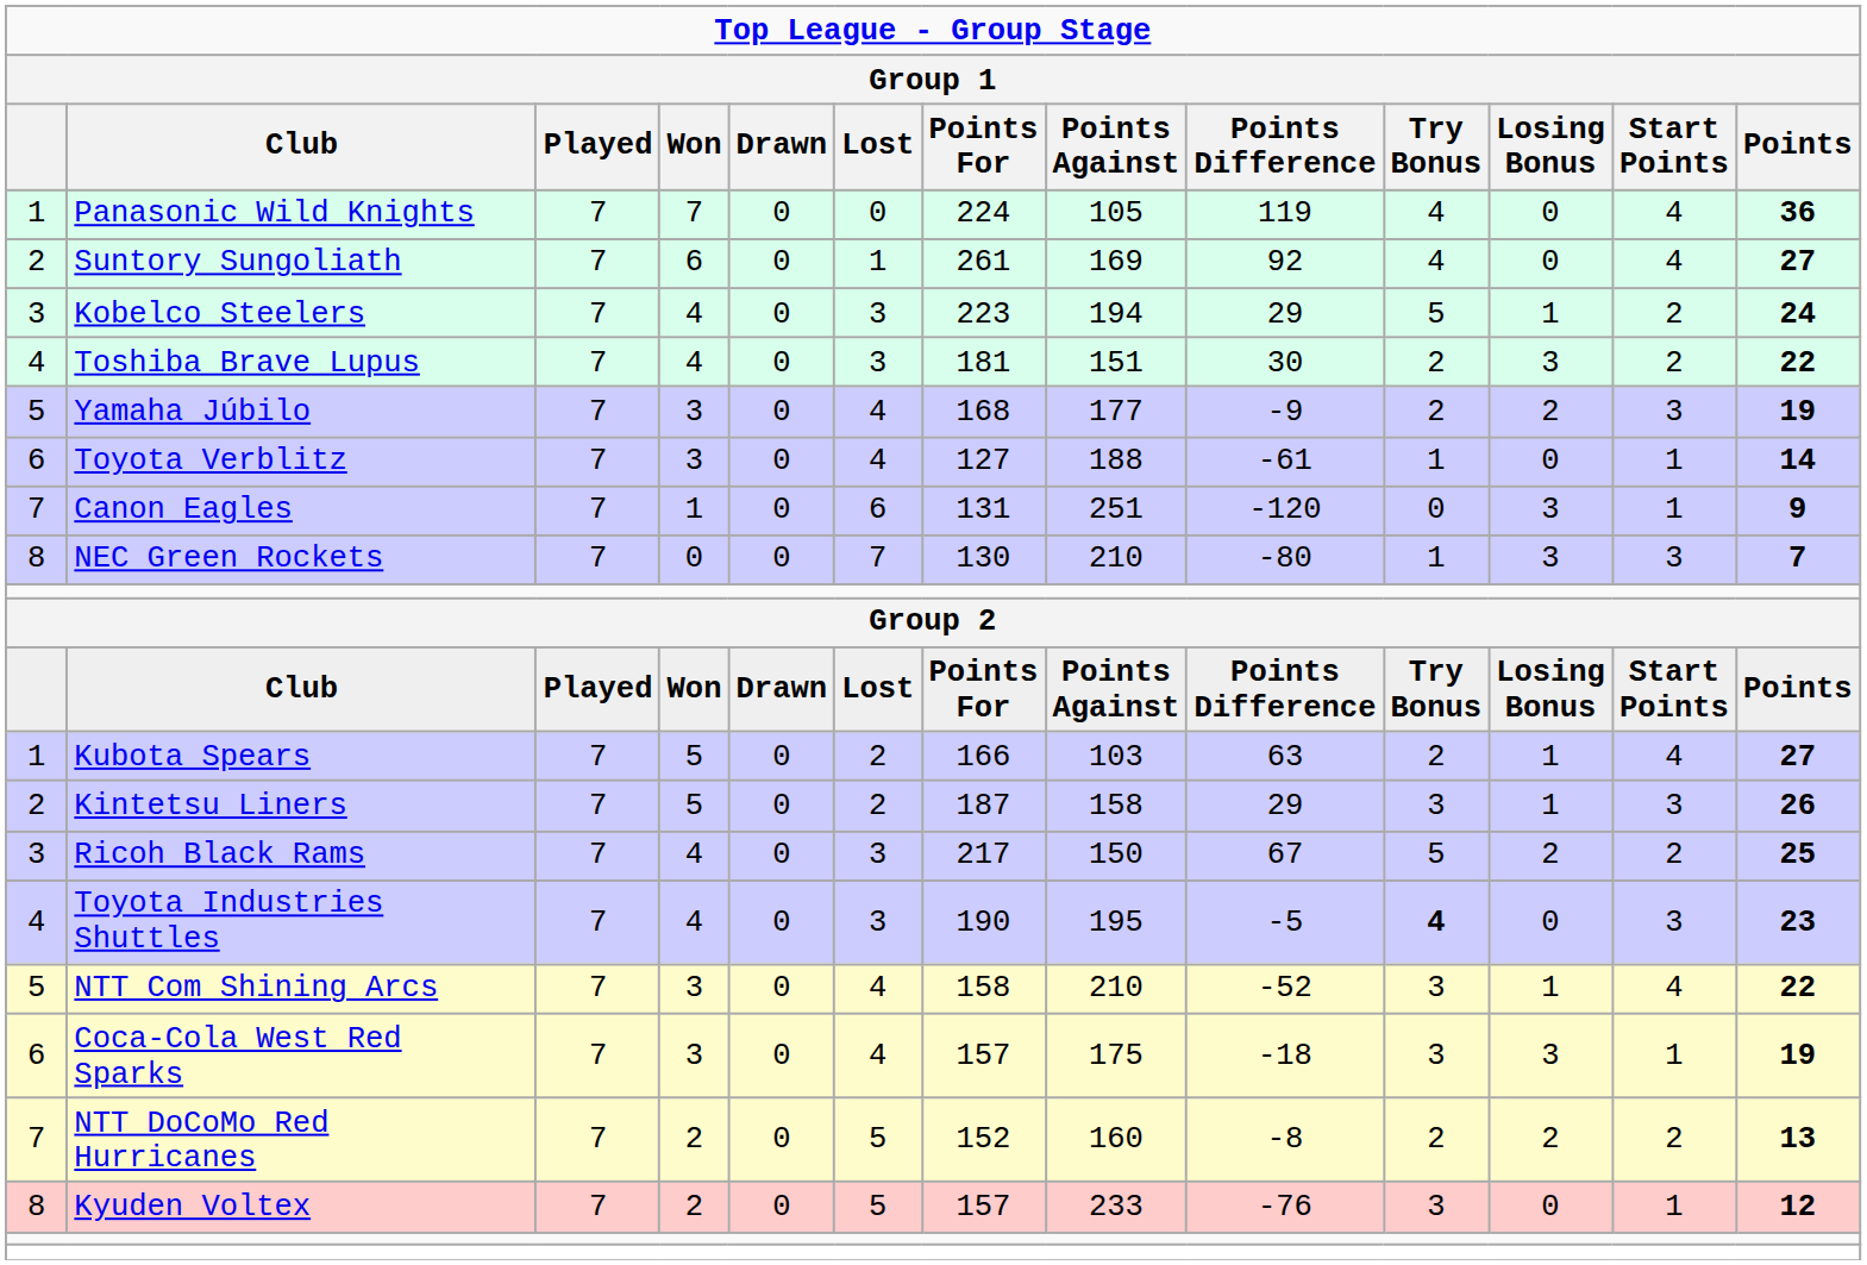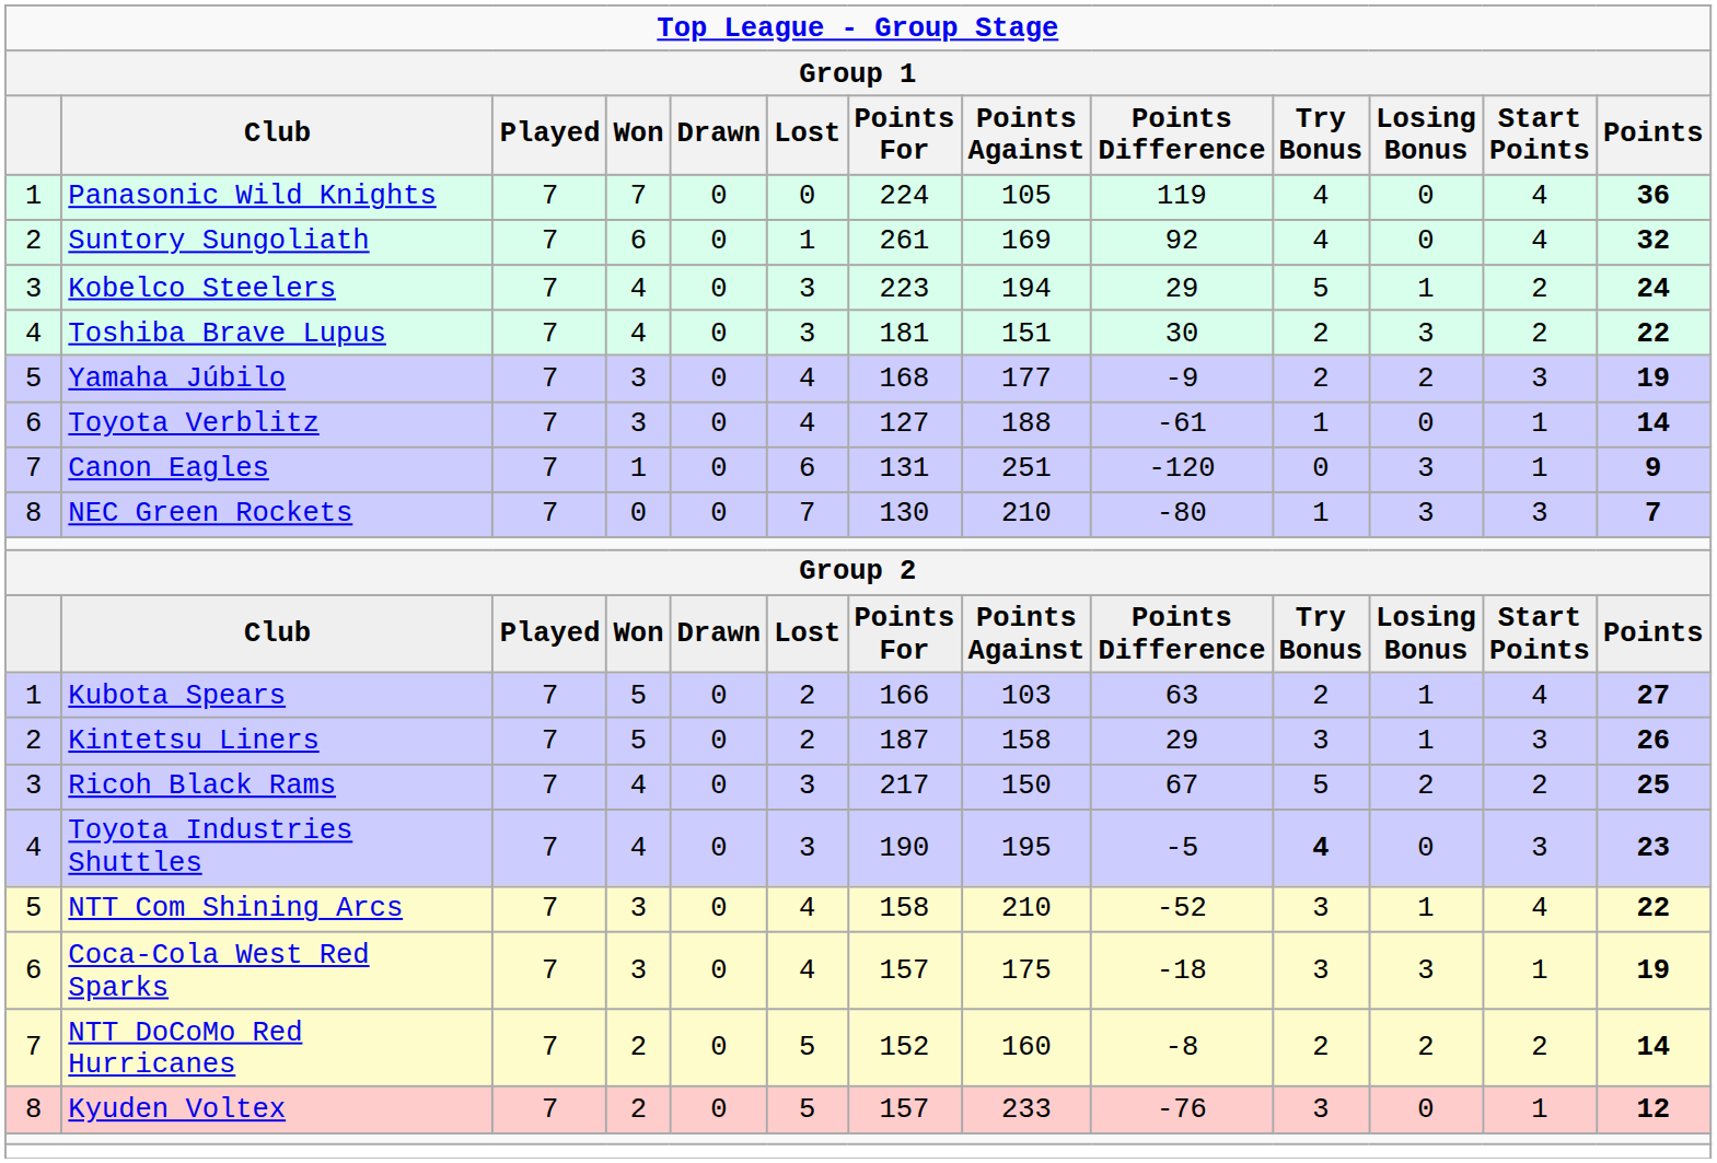 <table class="wikitable" style="text-align: center;">
 <tr bgcolor="#f9f9f9">
 <td colspan="15" cellpadding="0" cellspacing="0"><strong><a href='#'>Top League - Group Stage</a></strong></td>
 </tr>
 <tr bgcolor="#f3f3f3">
 <td colspan="15" cellpadding="0" cellspacing="0"><strong>Group 1</strong></td>
 </tr>
 <tr>
 <th bgcolor="#efefef" width="20"></th>
 <th bgcolor="#efefef" width="195">Club</th>
 <th bgcolor="#efefef" width="20">Played</th>
 <th bgcolor="#efefef" width="20">Won</th>
 <th bgcolor="#efefef" width="20">Drawn</th>
 <th bgcolor="#efefef" width="20">Lost</th>
 <th bgcolor="#efefef" width="20">Points For</th>
 <th bgcolor="#efefef" width="20">Points Against</th>
 <th bgcolor="#efefef" width="20">Points Difference</th>
 <th bgcolor="#efefef" width="20">Try Bonus</th>
 <th bgcolor="#efefef" width="20">Losing Bonus</th>
 <th bgcolor="#efefef" width="20">Start Points</th>
 <th bgcolor="#efefef" width="20">Points<br></th>
 </tr>
 <tr bgcolor=#d8ffeb align=center>
 <td>1</td>
 <td align=left><a href='#'>Panasonic Wild Knights</a></td>
 <td>7</td>
 <td>7</td>
 <td>0</td>
 <td>0</td>
 <td>224</td>
 <td>105</td>
 <td>119</td>
 <td>4</td>
 <td>0</td>
 <td>4</td>
 <td><strong>36</strong></td>
 </tr>
 <tr bgcolor=#d8ffeb align=center>
 <td>2</td>
 <td align=left><a href='#'>Suntory Sungoliath</a></td>
 <td>7</td>
 <td>6</td>
 <td>0</td>
 <td>1</td>
 <td>261</td>
 <td>169</td>
 <td>92</td>
 <td>4</td>
 <td>0</td>
 <td>4</td>
-<td><strong>27</strong></td>
+<td><strong>32</strong></td>
 </tr>
 <tr bgcolor=#d8ffeb align=center>
 <td>3</td>
 <td align=left><a href='#'>Kobelco Steelers</a></td>
 <td>7</td>
 <td>4</td>
 <td>0</td>
 <td>3</td>
 <td>223</td>
 <td>194</td>
 <td>29</td>
 <td>5</td>
 <td>1</td>
 <td>2</td>
 <td><strong>24</strong></td>
 </tr>
 <tr bgcolor=#d8ffeb align=center>
 <td>4</td>
 <td align=left><a href='#'>Toshiba Brave Lupus</a></td>
 <td>7</td>
 <td>4</td>
 <td>0</td>
 <td>3</td>
 <td>181</td>
 <td>151</td>
 <td>30</td>
 <td>2</td>
 <td>3</td>
 <td>2</td>
 <td><strong>22</strong></td>
 </tr>
 <tr bgcolor=#ccccff align=center>
 <td>5</td>
 <td align=left><a href='#'>Yamaha Júbilo</a></td>
 <td>7</td>
 <td>3</td>
 <td>0</td>
 <td>4</td>
 <td>168</td>
 <td>177</td>
 <td>-9</td>
 <td>2</td>
 <td>2</td>
 <td>3</td>
 <td><strong>19</strong></td>
 </tr>
 <tr bgcolor=#ccccff align=center>
 <td>6</td>
 <td align=left><a href='#'>Toyota Verblitz</a></td>
 <td>7</td>
 <td>3</td>
 <td>0</td>
 <td>4</td>
 <td>127</td>
 <td>188</td>
 <td>-61</td>
 <td>1</td>
 <td>0</td>
 <td>1</td>
 <td><strong>14</strong></td>
 </tr>
 <tr bgcolor=#ccccff align=center>
 <td>7</td>
 <td align=left><a href='#'>Canon Eagles</a></td>
 <td>7</td>
 <td>1</td>
 <td>0</td>
 <td>6</td>
 <td>131</td>
 <td>251</td>
 <td>-120</td>
 <td>0</td>
 <td>3</td>
 <td>1</td>
 <td><strong>9</strong></td>
 </tr>
 <tr bgcolor=#ccccff align=center>
 <td>8</td>
 <td align=left><a href='#'>NEC Green Rockets</a></td>
 <td>7</td>
 <td>0</td>
 <td>0</td>
 <td>7</td>
 <td>130</td>
 <td>210</td>
 <td>-80</td>
 <td>1</td>
 <td>3</td>
 <td>3</td>
 <td><strong>7</strong></td>
 </tr>
 <tr bgcolor="#f9f9f9" align=center>
 <td colspan="15" style="border:0px"></td>
 </tr>
 <tr |align=left|>
 </tr>
 <tr bgcolor="#f3f3f3">
 <td colspan="15" cellpadding="0" cellspacing="0"><strong>Group 2</strong></td>
 </tr>
 <tr style="font-weight: bold;">
 <td bgcolor="#efefef" width="20"></td>
 <td bgcolor="#efefef" width="195">Club</td>
 <td bgcolor="#efefef" width="20">Played</td>
 <td bgcolor="#efefef" width="20">Won</td>
 <td bgcolor="#efefef" width="20">Drawn</td>
 <td bgcolor="#efefef" width="20">Lost</td>
 <td bgcolor="#efefef" width="20">Points For</td>
 <td bgcolor="#efefef" width="20">Points Against</td>
 <td bgcolor="#efefef" width="20">Points Difference</td>
 <td bgcolor="#efefef" width="20">Try Bonus</td>
 <td bgcolor="#efefef" width="20">Losing Bonus</td>
 <td bgcolor="#efefef" width="20">Start Points</td>
 <td bgcolor="#efefef" width="20">Points<br></td>
 </tr>
 <tr bgcolor=#ccccff align=center style="font-weight: normal;">
 <td>1</td>
 <td align=left><a href='#'>Kubota Spears</a></td>
 <td>7</td>
 <td>5</td>
 <td>0</td>
 <td>2</td>
 <td>166</td>
 <td>103</td>
 <td>63</td>
 <td>2</td>
 <td>1</td>
 <td>4</td>
 <td><strong>27</strong></td>
 </tr>
 <tr bgcolor=#ccccff align=center>
 <td>2</td>
 <td align=left><a href='#'>Kintetsu Liners</a></td>
 <td>7</td>
 <td>5</td>
 <td>0</td>
 <td>2</td>
 <td>187</td>
 <td>158</td>
 <td>29</td>
 <td>3</td>
 <td>1</td>
 <td>3</td>
 <td><strong>26</strong></td>
 </tr>
 <tr bgcolor=#ccccff align=center>
 <td>3</td>
 <td align=left><a href='#'>Ricoh Black Rams</a></td>
 <td>7</td>
 <td>4</td>
 <td>0</td>
 <td>3</td>
 <td>217</td>
 <td>150</td>
 <td>67</td>
 <td>5</td>
 <td>2</td>
 <td>2</td>
 <td><strong>25</strong></td>
 </tr>
 <tr bgcolor=#ccccff align=center>
 <td>4</td>
 <td align=left><a href='#'>Toyota Industries Shuttles</a></td>
 <td>7</td>
 <td>4</td>
 <td>0</td>
 <td>3</td>
 <td>190</td>
 <td>195</td>
 <td>-5</td>
 <td><strong>4</strong></td>
 <td>0</td>
 <td>3</td>
 <td><strong>23</strong></td>
 </tr>
 <tr bgcolor=#fffccc align=center>
 <td>5</td>
 <td align=left><a href='#'>NTT Com Shining Arcs</a></td>
 <td>7</td>
 <td>3</td>
 <td>0</td>
 <td>4</td>
 <td>158</td>
 <td>210</td>
 <td>-52</td>
 <td>3</td>
 <td>1</td>
 <td>4</td>
 <td><strong>22</strong></td>
 </tr>
 <tr bgcolor=#fffccc align=center>
 <td>6</td>
 <td align=left><a href='#'>Coca-Cola West Red Sparks</a></td>
 <td>7</td>
 <td>3</td>
 <td>0</td>
 <td>4</td>
 <td>157</td>
 <td>175</td>
 <td>-18</td>
 <td>3</td>
 <td>3</td>
 <td>1</td>
 <td><strong>19</strong></td>
 </tr>
 <tr bgcolor=#fffccc align=center>
 <td>7</td>
 <td align=left><a href='#'>NTT DoCoMo Red Hurricanes</a></td>
 <td>7</td>
 <td>2</td>
 <td>0</td>
 <td>5</td>
 <td>152</td>
 <td>160</td>
 <td>-8</td>
 <td>2</td>
 <td>2</td>
 <td>2</td>
-<td><strong>13</strong></td>
+<td><strong>14</strong></td>
 </tr>
 <tr bgcolor=#ffcccc align=center>
 <td>8</td>
 <td align=left><a href='#'>Kyuden Voltex</a></td>
 <td>7</td>
 <td>2</td>
 <td>0</td>
 <td>5</td>
 <td>157</td>
 <td>233</td>
 <td>-76</td>
 <td>3</td>
 <td>0</td>
 <td>1</td>
 <td><strong>12</strong></td>
 </tr>
 <tr bgcolor="#f9f9f9" align=center>
 <td colspan="15" style="border:0px"></td>
 </tr>
 <tr |align=left|>
 </tr>
 <tr bgcolor="#ffffff" align=center>
 <td colspan="15"></td>
 </tr>
 <tr |align=left|>
 </tr>
 </table>
